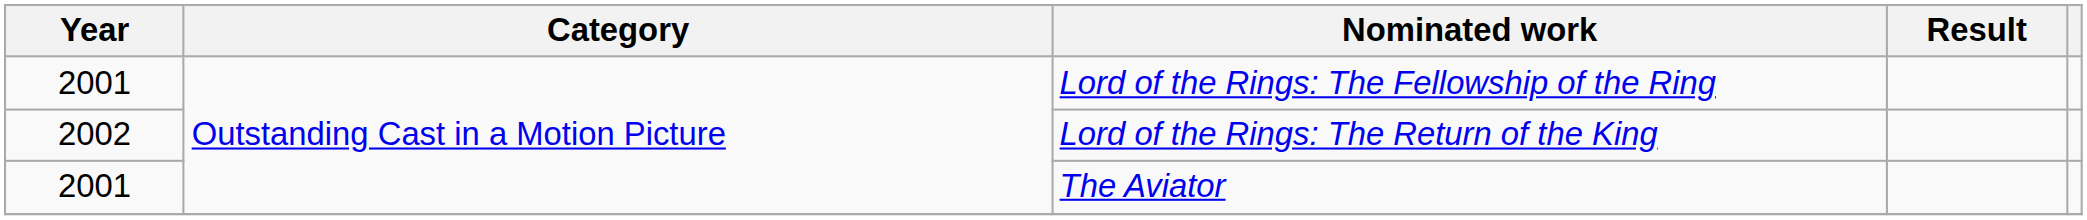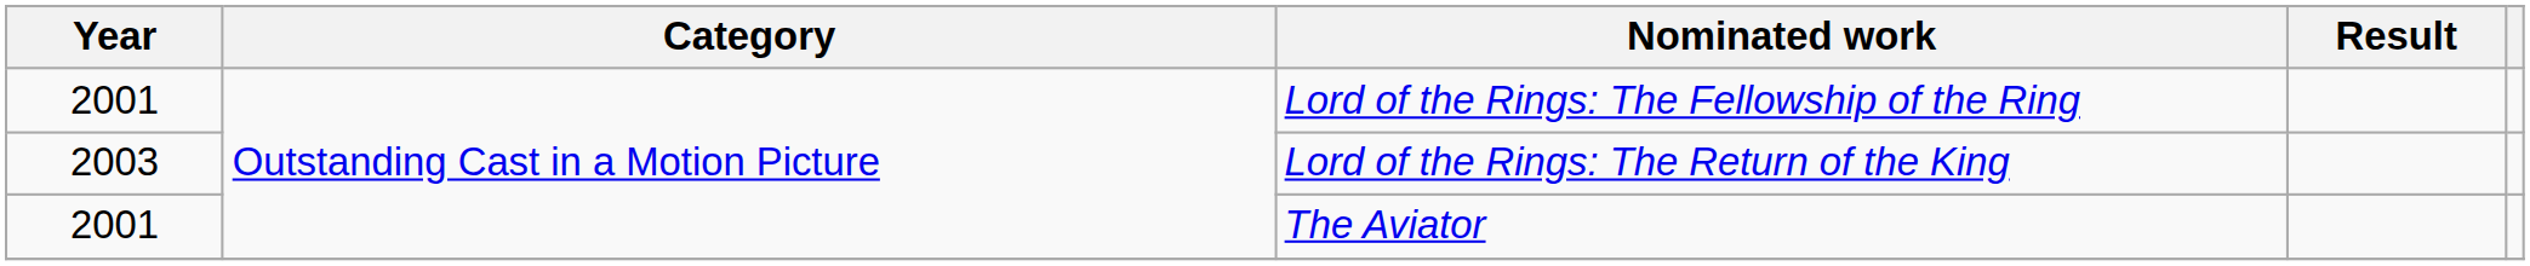 <table class=wikitable>
 <tr>
 <th scope="col" style="width:5em;">Year</th>
 <th scope="col" style="width:26em;">Category</th>
 <th scope="col" style="width:25em;">Nominated work</th>
 <th scope="col" style="width:5em;">Result</th>
 <th></th>
 </tr>
 <tr>
 <td style="text-align:center;">2001</td>
 <td rowspan=3><a href='#'>Outstanding Cast in a Motion Picture</a></td>
 <td><em><a href='#'>Lord of the Rings: The Fellowship of the Ring</a></em></td>
 <td></td>
 <td></td>
 </tr>
 <tr>
-<td style="text-align:center;">2002</td>
+<td style="text-align:center;">2003</td>
 <td><em><a href='#'>Lord of the Rings: The Return of the King</a></em></td>
 <td></td>
 <td></td>
 </tr>
 <tr>
 <td style="text-align:center;">2001</td>
 <td><em><a href='#'>The Aviator</a></em></td>
 <td></td>
 <td></td>
 </tr>
 <tr>
 </tr>
 </table>
